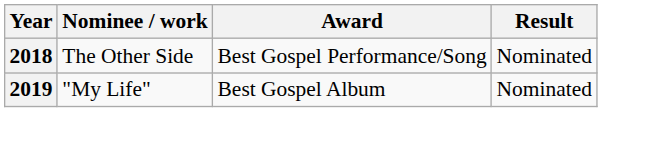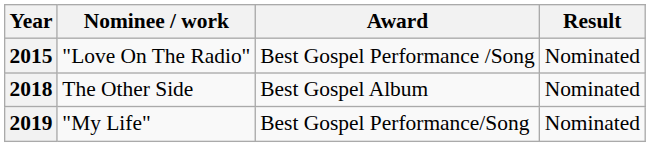 <table class="wikitable sortable">
 <tr>
 <th>Year</th>
 <th>Nominee / work</th>
 <th>Award</th>
 <th>Result</th>
 </tr>
 <tr>
+<th>2015</th>
+<td>"Love On The Radio"</td>
+<td>Best Gospel Performance /Song</td>
+<td>Nominated</td>
+</tr>
+<tr>
 <th>2018</th>
 <td>The Other Side</td>
-<td>Best Gospel Performance/Song</td>
+<td>Best Gospel Album</td>
 <td>Nominated</td>
 </tr>
 <tr>
 <th>2019</th>
 <td>"My Life"</td>
-<td>Best Gospel Album</td>
+<td>Best Gospel Performance/Song</td>
 <td>Nominated</td>
 </tr>
 </table>
